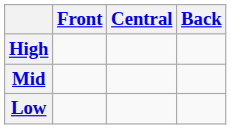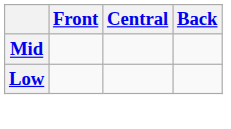 <table class="wikitable" style="text-align: center">
 <tr>
 <th></th>
 <th><a href='#'>Front</a></th>
 <th><a href='#'>Central</a></th>
 <th><a href='#'>Back</a></th>
-</tr>
-<tr>
-<th><a href='#'>High</a></th>
-<td> </td>
-<td></td>
-<td></td>
 </tr>
 <tr>
 <th><a href='#'>Mid</a></th>
 <td> </td>
 <td></td>
 <td> </td>
 </tr>
 <tr>
 <th><a href='#'>Low</a></th>
 <td></td>
 <td> </td>
 <td></td>
 </tr>
 </table>
